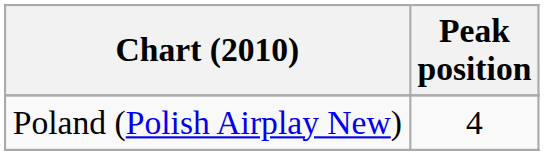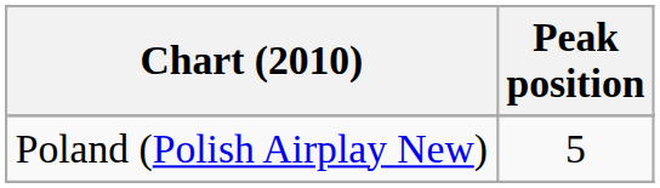 <table class="wikitable sortable">
 <tr>
 <th>Chart (2010)</th>
 <th>Peak<br>position</th>
 </tr>
 <tr>
 </tr>
 <tr>
 </tr>
 <tr>
 </tr>
 <tr>
 </tr>
 <tr>
 </tr>
 <tr>
 </tr>
 <tr>
 </tr>
 <tr>
 </tr>
 <tr>
 </tr>
 <tr>
 </tr>
 <tr>
 </tr>
 <tr>
 </tr>
 <tr>
 </tr>
 <tr>
 </tr>
 <tr>
 <td>Poland (<a href='#'>Polish Airplay New</a>)</td>
-<td align="center">4</td>
+<td align="center">5</td>
 </tr>
 <tr>
 </tr>
 <tr>
 </tr>
 <tr>
 </tr>
 <tr>
 </tr>
 <tr>
 </tr>
 <tr>
 </tr>
 <tr>
 </tr>
 </table>
